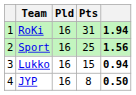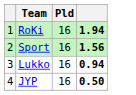 <table class="wikitable">
 <tr>
 <th></th>
 <th>Team</th>
 <th>Pld</th>
-<th>Pts</th>
 <th></th>
 </tr>
 <tr style="background:#c3f5bf">
 <td style="text-align:center">1</td>
 <td><a href='#'>RoKi</a></td>
 <td style="text-align:center">16</td>
-<td style="text-align:center">31</td>
 <td style="text-align:center"><strong>1.94</strong></td>
 </tr>
 <tr style="background:#c3f5bf">
 <td style="text-align:center">2</td>
 <td><a href='#'>Sport</a></td>
 <td style="text-align:center">16</td>
-<td style="text-align:center">25</td>
 <td style="text-align:center"><strong>1.56</strong></td>
 </tr>
 <tr style="background:#fff">
 <td style="text-align:center">3</td>
 <td><a href='#'>Lukko</a></td>
 <td style="text-align:center">16</td>
-<td style="text-align:center">15</td>
 <td style="text-align:center"><strong>0.94</strong></td>
 </tr>
 <tr style="background:#fff">
 <td style="text-align:center">4</td>
 <td><a href='#'>JYP</a></td>
 <td style="text-align:center">16</td>
-<td style="text-align:center">8</td>
 <td style="text-align:center"><strong>0.50</strong></td>
 </tr>
 </table>
